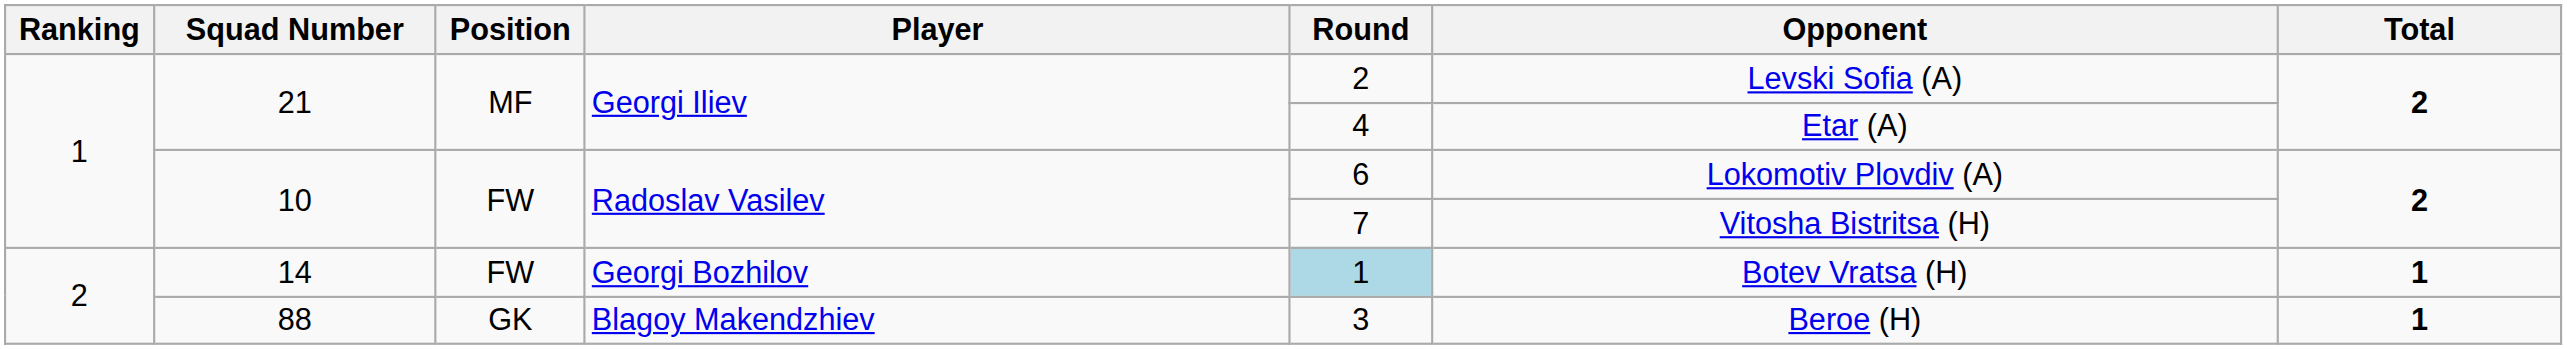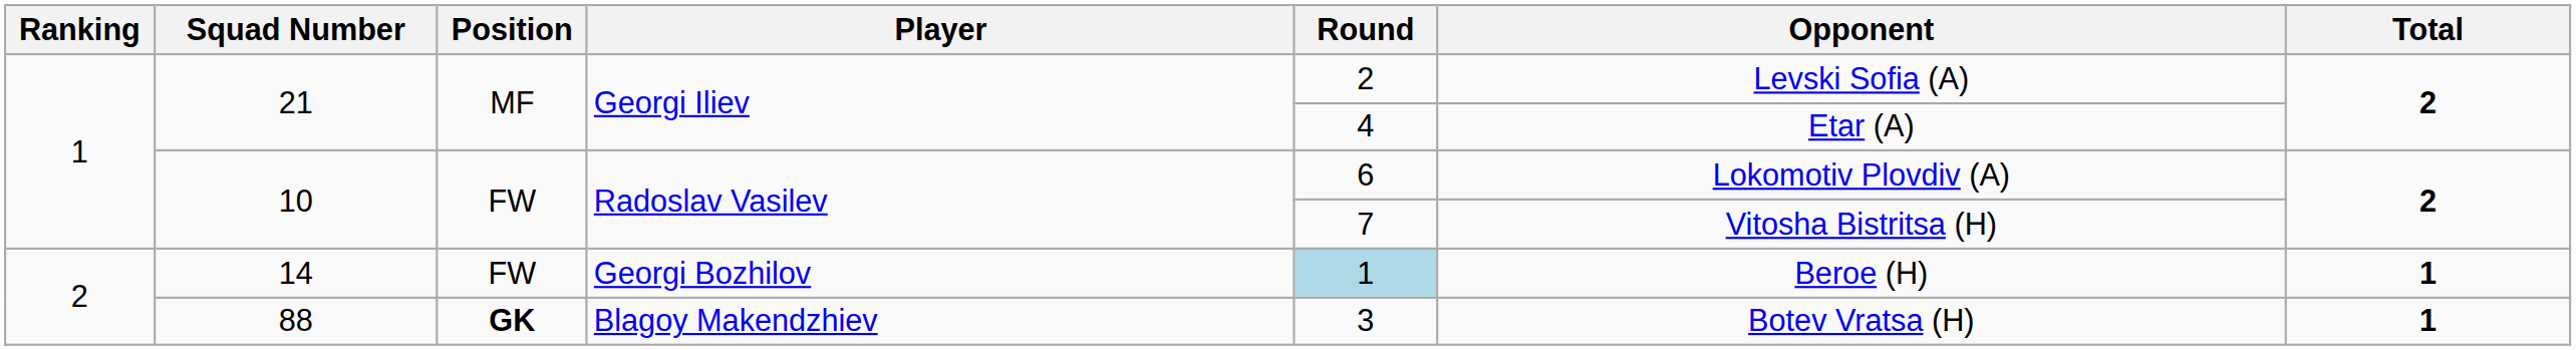 <table class="wikitable"  style="text-align:center; font-size:90%; width:95%;">
 <tr>
 <th style="width:5%;">Ranking</th>
 <th style="width:10%;">Squad Number</th>
 <th style="width:5%;">Position</th>
 <th style="width:25%;">Player</th>
 <th style="width:5%;">Round</th>
 <th style="width:30%;">Opponent</th>
 <th style="width:10%;">Total</th>
 </tr>
 <tr>
 <td rowspan=4>1</td>
 <td rowspan=2>21</td>
 <td rowspan=2>MF</td>
 <td rowspan=2 style="text-align:left;"> <a href='#'>Georgi Iliev</a></td>
 <td>2</td>
 <td><a href='#'>Levski Sofia</a> (A)</td>
 <td rowspan=2><strong>2</strong></td>
 </tr>
 <tr>
 <td>4</td>
 <td><a href='#'>Etar</a> (A)</td>
 </tr>
 <tr>
 <td rowspan=2>10</td>
 <td rowspan=2>FW</td>
 <td rowspan=2 style="text-align:left;"> <a href='#'>Radoslav Vasilev</a></td>
 <td>6</td>
 <td><a href='#'>Lokomotiv Plovdiv</a> (A)</td>
 <td rowspan=2><strong>2</strong></td>
 </tr>
 <tr>
 <td>7</td>
 <td><a href='#'>Vitosha Bistritsa</a> (H)</td>
 </tr>
 <tr>
 <td rowspan=2>2</td>
 <td>14</td>
 <td>FW</td>
 <td style="text-align:left;"> <a href='#'>Georgi Bozhilov</a></td>
 <td style="background: lightblue;">1</td>
-<td><a href='#'>Botev Vratsa</a> (H)</td>
+<td><a href='#'>Beroe</a> (H)</td>
 <td><strong>1</strong></td>
 </tr>
 <tr>
 <td>88</td>
-<td>GK</td>
+<td><strong>GK</strong></td>
 <td style="text-align:left;"> <a href='#'>Blagoy Makendzhiev</a></td>
 <td>3</td>
-<td><a href='#'>Beroe</a> (H)</td>
+<td><a href='#'>Botev Vratsa</a> (H)</td>
 <td><strong>1</strong></td>
 </tr>
 </table>
